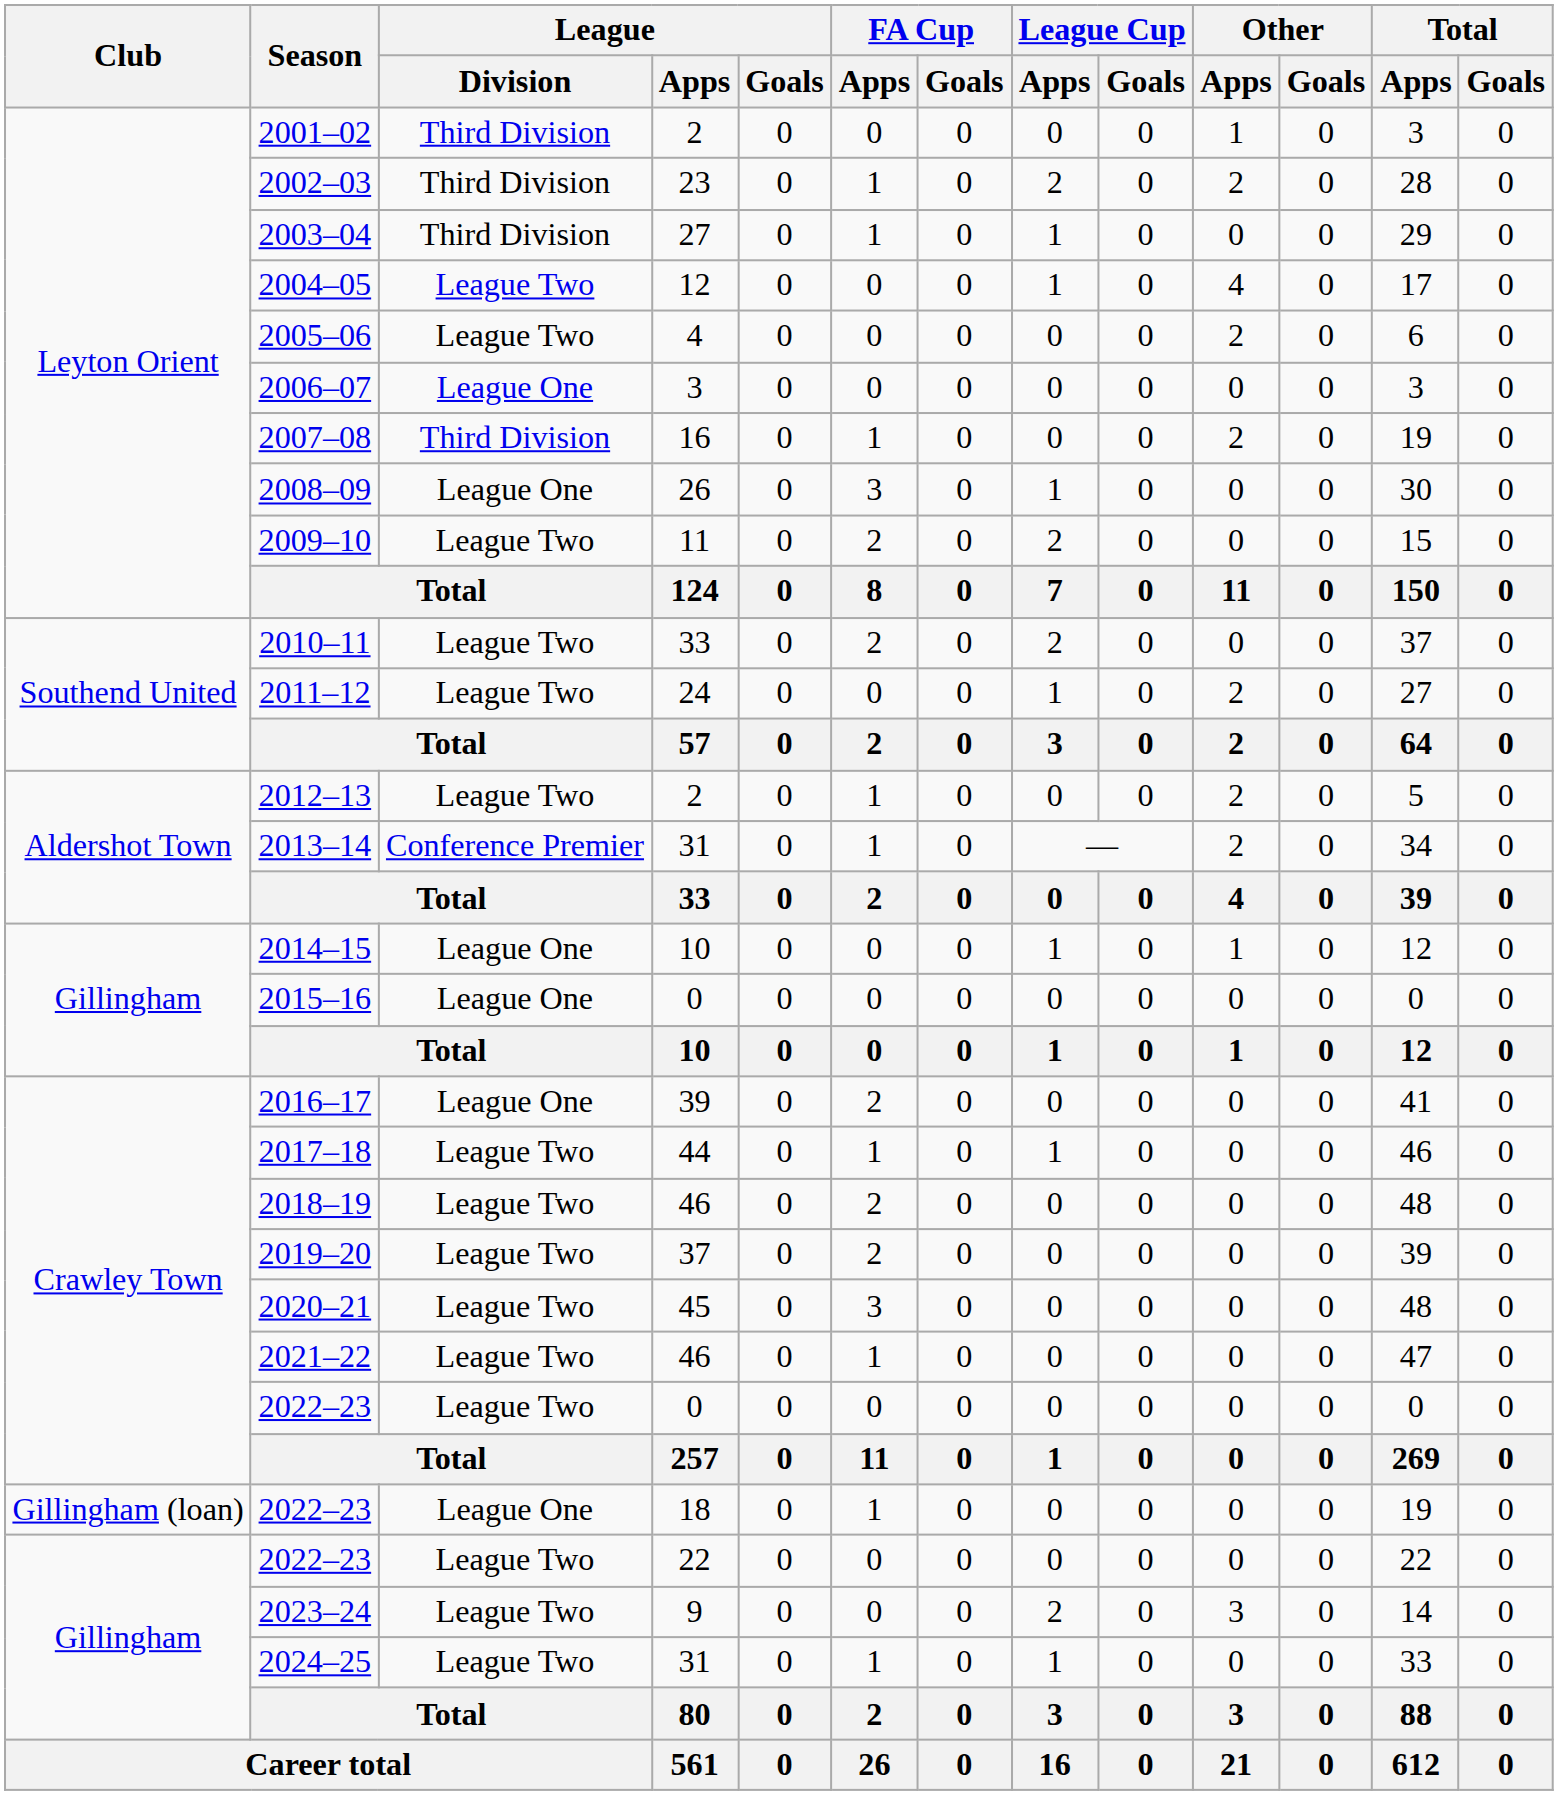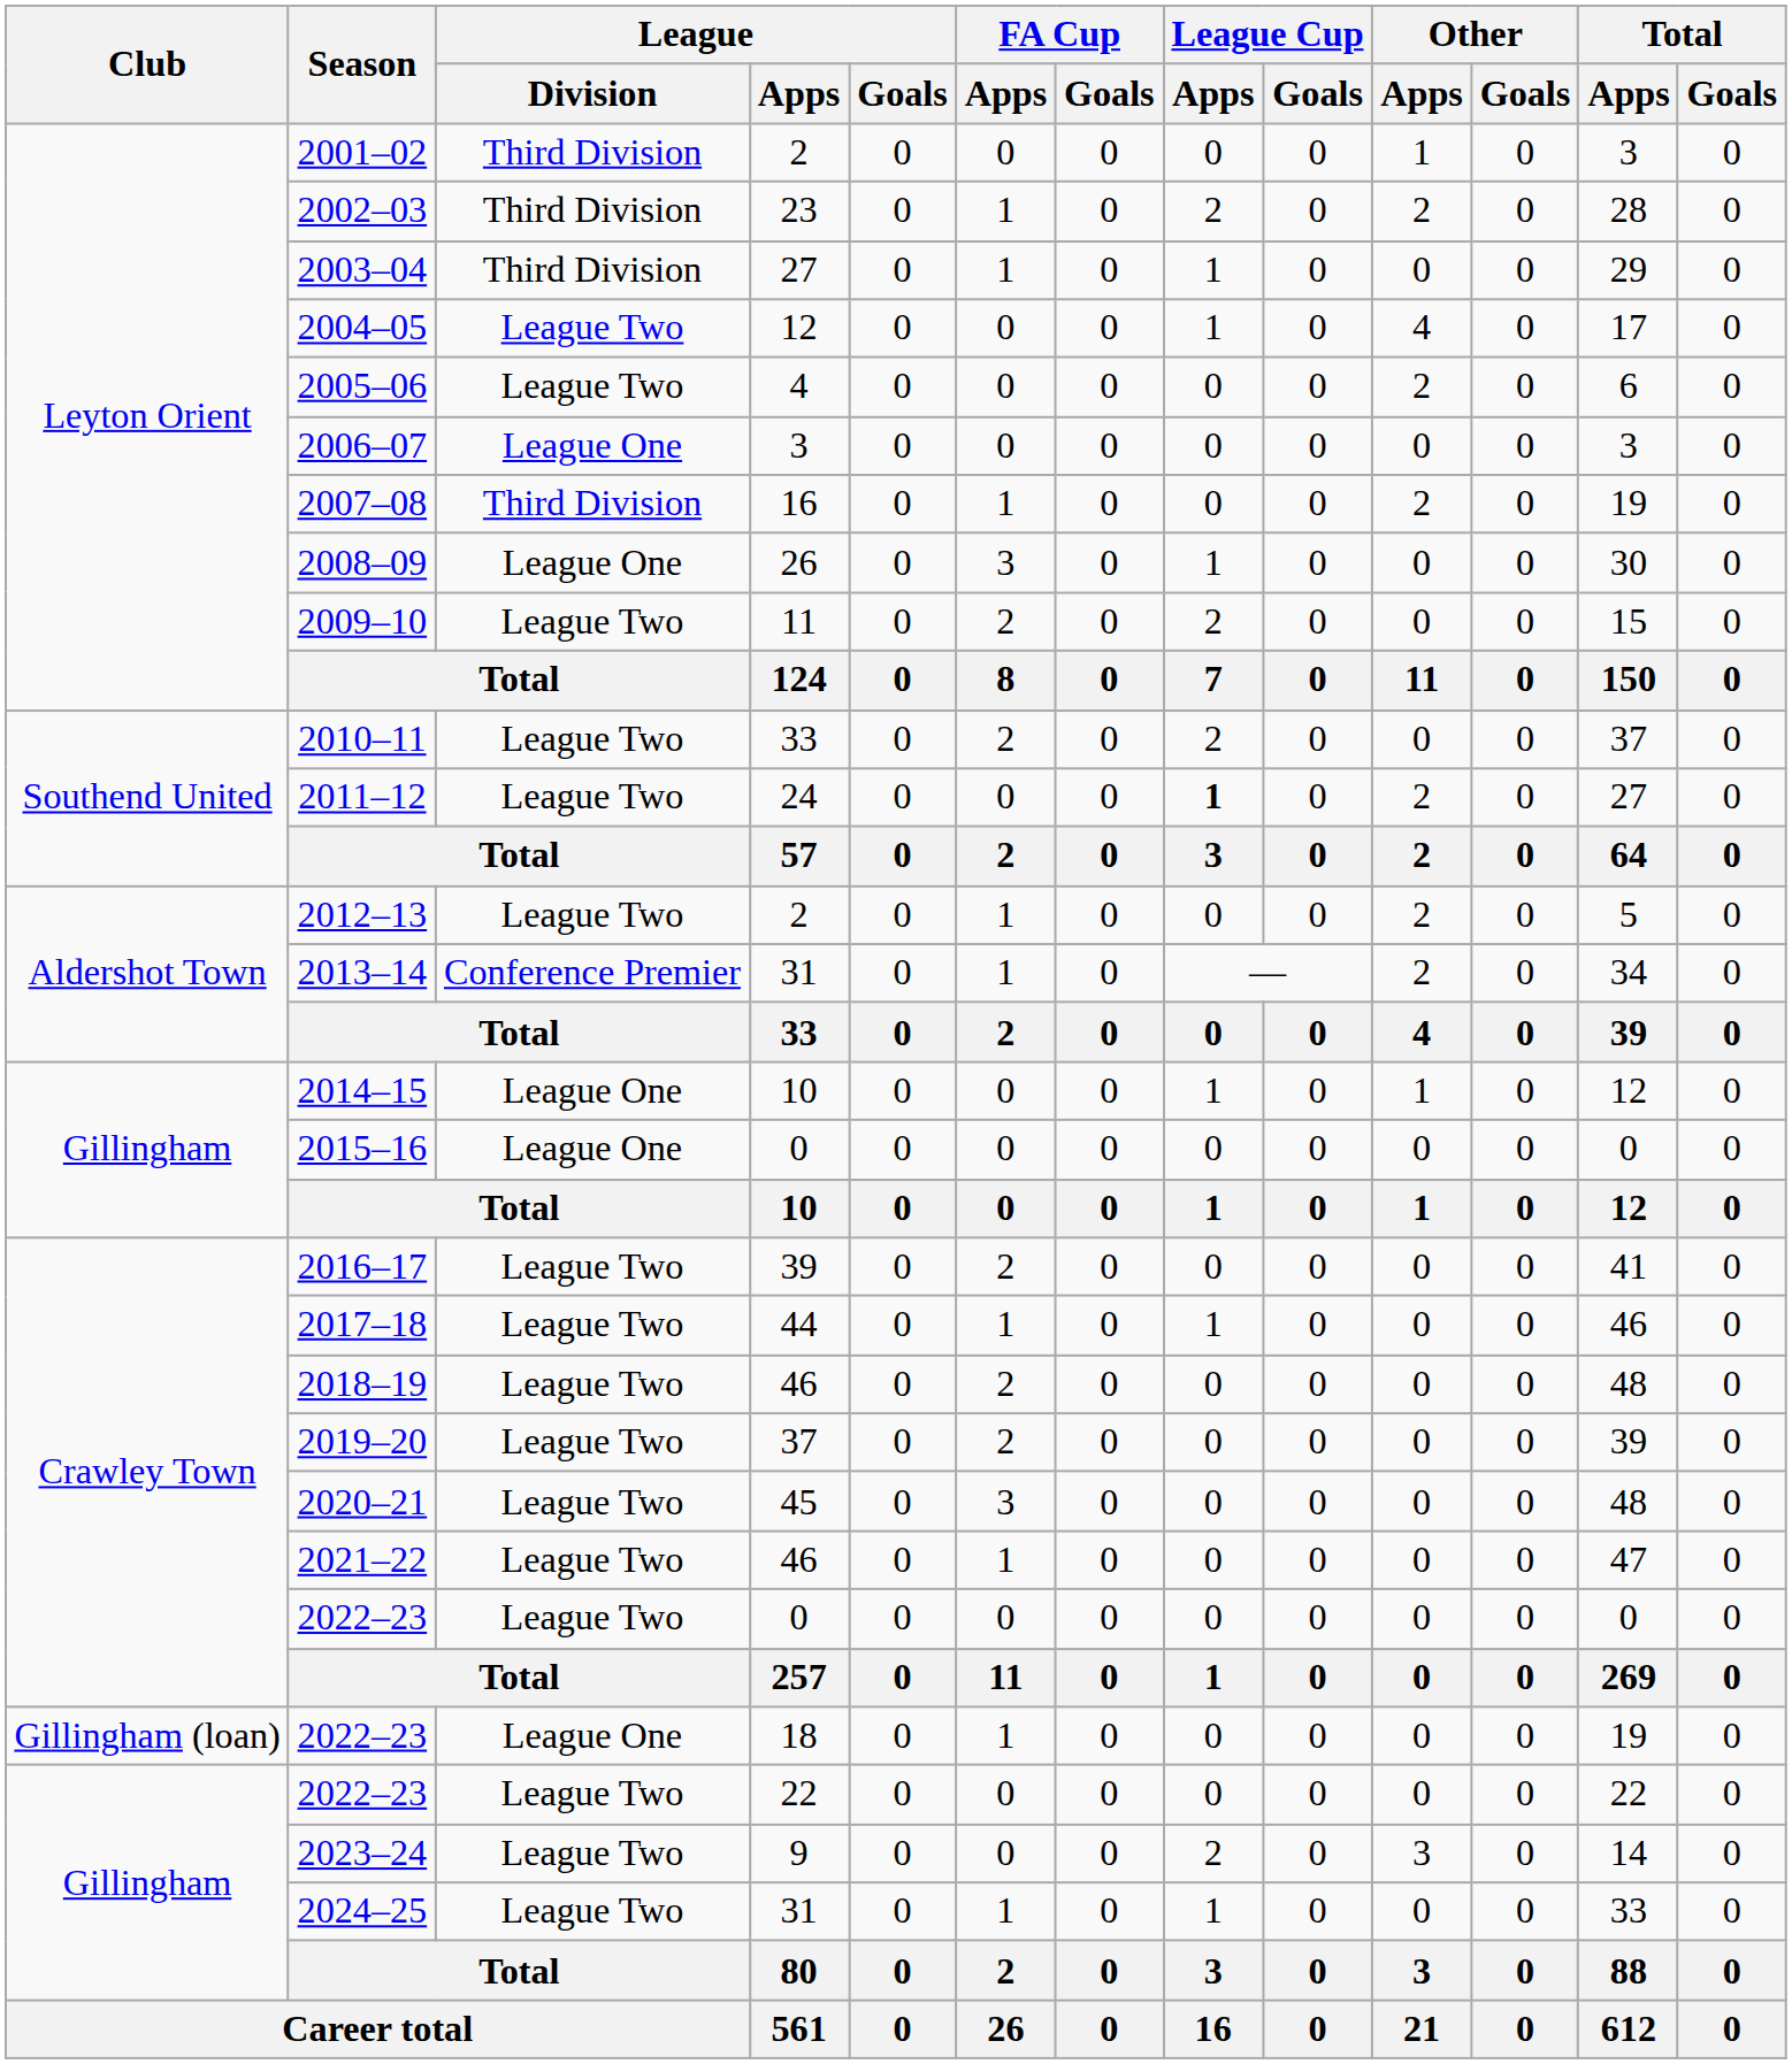 <table class="wikitable" style="text-align: center">
 <tr>
 <th rowspan="2">Club</th>
 <th rowspan="2">Season</th>
 <th colspan="3">League</th>
 <th colspan="2"><a href='#'>FA Cup</a></th>
 <th colspan="2"><a href='#'>League Cup</a></th>
 <th colspan="2">Other</th>
 <th colspan="2">Total</th>
 </tr>
 <tr>
 <th>Division</th>
 <th>Apps</th>
 <th>Goals</th>
 <th>Apps</th>
 <th>Goals</th>
 <th>Apps</th>
 <th>Goals</th>
 <th>Apps</th>
 <th>Goals</th>
 <th>Apps</th>
 <th>Goals</th>
 </tr>
 <tr>
 <td rowspan="10"><a href='#'>Leyton Orient</a></td>
 <td><a href='#'>2001–02</a></td>
 <td><a href='#'>Third Division</a></td>
 <td>2</td>
 <td>0</td>
 <td>0</td>
 <td>0</td>
 <td>0</td>
 <td>0</td>
 <td>1</td>
 <td>0</td>
 <td>3</td>
 <td>0</td>
 </tr>
 <tr>
 <td><a href='#'>2002–03</a></td>
 <td>Third Division</td>
 <td>23</td>
 <td>0</td>
 <td>1</td>
 <td>0</td>
 <td>2</td>
 <td>0</td>
 <td>2</td>
 <td>0</td>
 <td>28</td>
 <td>0</td>
 </tr>
 <tr>
 <td><a href='#'>2003–04</a></td>
 <td>Third Division</td>
 <td>27</td>
 <td>0</td>
 <td>1</td>
 <td>0</td>
 <td>1</td>
 <td>0</td>
 <td>0</td>
 <td>0</td>
 <td>29</td>
 <td>0</td>
 </tr>
 <tr>
 <td><a href='#'>2004–05</a></td>
 <td><a href='#'>League Two</a></td>
 <td>12</td>
 <td>0</td>
 <td>0</td>
 <td>0</td>
 <td>1</td>
 <td>0</td>
 <td>4</td>
 <td>0</td>
 <td>17</td>
 <td>0</td>
 </tr>
 <tr>
 <td><a href='#'>2005–06</a></td>
 <td>League Two</td>
 <td>4</td>
 <td>0</td>
 <td>0</td>
 <td>0</td>
 <td>0</td>
 <td>0</td>
 <td>2</td>
 <td>0</td>
 <td>6</td>
 <td>0</td>
 </tr>
 <tr>
 <td><a href='#'>2006–07</a></td>
 <td><a href='#'>League One</a></td>
 <td>3</td>
 <td>0</td>
 <td>0</td>
 <td>0</td>
 <td>0</td>
 <td>0</td>
 <td>0</td>
 <td>0</td>
 <td>3</td>
 <td>0</td>
 </tr>
 <tr>
 <td><a href='#'>2007–08</a></td>
 <td><a href='#'>Third Division</a></td>
 <td>16</td>
 <td>0</td>
 <td>1</td>
 <td>0</td>
 <td>0</td>
 <td>0</td>
 <td>2</td>
 <td>0</td>
 <td>19</td>
 <td>0</td>
 </tr>
 <tr>
 <td><a href='#'>2008–09</a></td>
 <td>League One</td>
 <td>26</td>
 <td>0</td>
 <td>3</td>
 <td>0</td>
 <td>1</td>
 <td>0</td>
 <td>0</td>
 <td>0</td>
 <td>30</td>
 <td>0</td>
 </tr>
 <tr>
 <td><a href='#'>2009–10</a></td>
 <td>League Two</td>
 <td>11</td>
 <td>0</td>
 <td>2</td>
 <td>0</td>
 <td>2</td>
 <td>0</td>
 <td>0</td>
 <td>0</td>
 <td>15</td>
 <td>0</td>
 </tr>
 <tr>
 <th colspan="2">Total</th>
 <th>124</th>
 <th>0</th>
 <th>8</th>
 <th>0</th>
 <th>7</th>
 <th>0</th>
 <th>11</th>
 <th>0</th>
 <th>150</th>
 <th>0</th>
 </tr>
 <tr>
 <td rowspan="3"><a href='#'>Southend United</a></td>
 <td><a href='#'>2010–11</a></td>
 <td>League Two</td>
 <td>33</td>
 <td>0</td>
 <td>2</td>
 <td>0</td>
 <td>2</td>
 <td>0</td>
 <td>0</td>
 <td>0</td>
 <td>37</td>
 <td>0</td>
 </tr>
 <tr>
 <td><a href='#'>2011–12</a></td>
 <td>League Two</td>
 <td>24</td>
 <td>0</td>
 <td>0</td>
 <td>0</td>
-<td>1</td>
+<td><strong>1</strong></td>
 <td>0</td>
 <td>2</td>
 <td>0</td>
 <td>27</td>
 <td>0</td>
 </tr>
 <tr>
 <th colspan="2">Total</th>
 <th>57</th>
 <th>0</th>
 <th>2</th>
 <th>0</th>
 <th>3</th>
 <th>0</th>
 <th>2</th>
 <th>0</th>
 <th>64</th>
 <th>0</th>
 </tr>
 <tr>
 <td rowspan="3"><a href='#'>Aldershot Town</a></td>
 <td><a href='#'>2012–13</a></td>
 <td>League Two</td>
 <td>2</td>
 <td>0</td>
 <td>1</td>
 <td>0</td>
 <td>0</td>
 <td>0</td>
 <td>2</td>
 <td>0</td>
 <td>5</td>
 <td>0</td>
 </tr>
 <tr>
 <td><a href='#'>2013–14</a></td>
 <td><a href='#'>Conference Premier</a></td>
 <td>31</td>
 <td>0</td>
 <td>1</td>
 <td>0</td>
 <td colspan=2>—</td>
 <td>2</td>
 <td>0</td>
 <td>34</td>
 <td>0</td>
 </tr>
 <tr>
 <th colspan=2>Total</th>
 <th>33</th>
 <th>0</th>
 <th>2</th>
 <th>0</th>
 <th>0</th>
 <th>0</th>
 <th>4</th>
 <th>0</th>
 <th>39</th>
 <th>0</th>
 </tr>
 <tr>
 <td rowspan="3"><a href='#'>Gillingham</a></td>
 <td><a href='#'>2014–15</a></td>
 <td>League One</td>
 <td>10</td>
 <td>0</td>
 <td>0</td>
 <td>0</td>
 <td>1</td>
 <td>0</td>
 <td>1</td>
 <td>0</td>
 <td>12</td>
 <td>0</td>
 </tr>
 <tr>
 <td><a href='#'>2015–16</a></td>
 <td>League One</td>
 <td>0</td>
 <td>0</td>
 <td>0</td>
 <td>0</td>
 <td>0</td>
 <td>0</td>
 <td>0</td>
 <td>0</td>
 <td>0</td>
 <td>0</td>
 </tr>
 <tr>
 <th colspan="2">Total</th>
 <th>10</th>
 <th>0</th>
 <th>0</th>
 <th>0</th>
 <th>1</th>
 <th>0</th>
 <th>1</th>
 <th>0</th>
 <th>12</th>
 <th>0</th>
 </tr>
 <tr>
 <td rowspan="8"><a href='#'>Crawley Town</a></td>
 <td><a href='#'>2016–17</a></td>
-<td>League One</td>
+<td>League Two</td>
 <td>39</td>
 <td>0</td>
 <td>2</td>
 <td>0</td>
 <td>0</td>
 <td>0</td>
 <td>0</td>
 <td>0</td>
 <td>41</td>
 <td>0</td>
 </tr>
 <tr>
 <td><a href='#'>2017–18</a></td>
 <td>League Two</td>
 <td>44</td>
 <td>0</td>
 <td>1</td>
 <td>0</td>
 <td>1</td>
 <td>0</td>
 <td>0</td>
 <td>0</td>
 <td>46</td>
 <td>0</td>
 </tr>
 <tr>
 <td><a href='#'>2018–19</a></td>
 <td>League Two</td>
 <td>46</td>
 <td>0</td>
 <td>2</td>
 <td>0</td>
 <td>0</td>
 <td>0</td>
 <td>0</td>
 <td>0</td>
 <td>48</td>
 <td>0</td>
 </tr>
 <tr>
 <td><a href='#'>2019–20</a></td>
 <td>League Two</td>
 <td>37</td>
 <td>0</td>
 <td>2</td>
 <td>0</td>
 <td>0</td>
 <td>0</td>
 <td>0</td>
 <td>0</td>
 <td>39</td>
 <td>0</td>
 </tr>
 <tr>
 <td><a href='#'>2020–21</a></td>
 <td>League Two</td>
 <td>45</td>
 <td>0</td>
 <td>3</td>
 <td>0</td>
 <td>0</td>
 <td>0</td>
 <td>0</td>
 <td>0</td>
 <td>48</td>
 <td>0</td>
 </tr>
 <tr>
 <td><a href='#'>2021–22</a></td>
 <td>League Two</td>
 <td>46</td>
 <td>0</td>
 <td>1</td>
 <td>0</td>
 <td>0</td>
 <td>0</td>
 <td>0</td>
 <td>0</td>
 <td>47</td>
 <td>0</td>
 </tr>
 <tr>
 <td><a href='#'>2022–23</a></td>
 <td>League Two</td>
 <td>0</td>
 <td>0</td>
 <td>0</td>
 <td>0</td>
 <td>0</td>
 <td>0</td>
 <td>0</td>
 <td>0</td>
 <td>0</td>
 <td>0</td>
 </tr>
 <tr>
 <th colspan="2">Total</th>
 <th>257</th>
 <th>0</th>
 <th>11</th>
 <th>0</th>
 <th>1</th>
 <th>0</th>
 <th>0</th>
 <th>0</th>
 <th>269</th>
 <th>0</th>
 </tr>
 <tr>
 <td><a href='#'>Gillingham</a> (loan)</td>
 <td><a href='#'>2022–23</a></td>
 <td>League One</td>
 <td>18</td>
 <td>0</td>
 <td>1</td>
 <td>0</td>
 <td>0</td>
 <td>0</td>
 <td>0</td>
 <td>0</td>
 <td>19</td>
 <td>0</td>
 </tr>
 <tr>
 <td rowspan="4"><a href='#'>Gillingham</a></td>
 <td><a href='#'>2022–23</a></td>
 <td>League Two</td>
 <td>22</td>
 <td>0</td>
 <td>0</td>
 <td>0</td>
 <td>0</td>
 <td>0</td>
 <td>0</td>
 <td>0</td>
 <td>22</td>
 <td>0</td>
 </tr>
 <tr>
 <td><a href='#'>2023–24</a></td>
 <td>League Two</td>
 <td>9</td>
 <td>0</td>
 <td>0</td>
 <td>0</td>
 <td>2</td>
 <td>0</td>
 <td>3</td>
 <td>0</td>
 <td>14</td>
 <td>0</td>
 </tr>
 <tr>
 <td><a href='#'>2024–25</a></td>
 <td>League Two</td>
 <td>31</td>
 <td>0</td>
 <td>1</td>
 <td>0</td>
 <td>1</td>
 <td>0</td>
 <td>0</td>
 <td>0</td>
 <td>33</td>
 <td>0</td>
 </tr>
 <tr>
 <th colspan="2">Total</th>
 <th>80</th>
 <th>0</th>
 <th>2</th>
 <th>0</th>
 <th>3</th>
 <th>0</th>
 <th>3</th>
 <th>0</th>
 <th>88</th>
 <th>0</th>
 </tr>
 <tr>
 <th colspan="3">Career total</th>
 <th>561</th>
 <th>0</th>
 <th>26</th>
 <th>0</th>
 <th>16</th>
 <th>0</th>
 <th>21</th>
 <th>0</th>
 <th>612</th>
 <th>0</th>
 </tr>
 </table>
